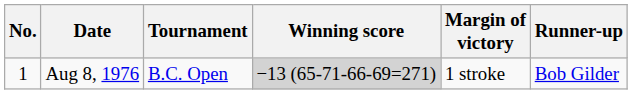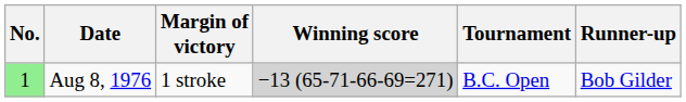 <table class="wikitable" style="font-size:95%;">
 <tr>
 <th>No.</th>
 <th>Date</th>
+<th>Margin of<br>victory</th>
+<th>Winning score</th>
 <th>Tournament</th>
-<th>Winning score</th>
-<th>Margin of<br>victory</th>
 <th>Runner-up</th>
 </tr>
 <tr>
-<td align=center>1</td>
+<td align=center style="background: lightgreen;">1</td>
 <td align=right>Aug 8, <a href='#'>1976</a></td>
+<td>1 stroke</td>
+<td style="background: lightgrey;">−13 (65-71-66-69=271)</td>
 <td><a href='#'>B.C. Open</a></td>
-<td style="background: lightgrey;">−13 (65-71-66-69=271)</td>
-<td>1 stroke</td>
 <td> <a href='#'>Bob Gilder</a></td>
 </tr>
 </table>
